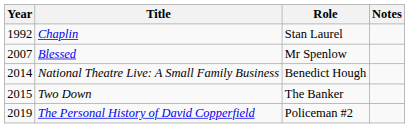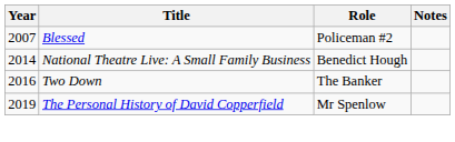 <table class="wikitable">
 <tr>
 <th>Year</th>
 <th>Title</th>
 <th>Role</th>
 <th>Notes</th>
 </tr>
 <tr>
-<td>1992</td>
-<td><em><a href='#'>Chaplin</a></em></td>
-<td>Stan Laurel</td>
-<td></td>
-</tr>
-<tr>
 <td>2007</td>
 <td><em><a href='#'>Blessed</a></em></td>
-<td>Mr Spenlow</td>
+<td>Policeman #2</td>
 <td></td>
 </tr>
 <tr>
 <td>2014</td>
 <td><em>National Theatre Live: A Small Family Business</em></td>
 <td>Benedict Hough</td>
 <td></td>
 </tr>
 <tr>
-<td>2015</td>
+<td>2016</td>
 <td><em>Two Down</em></td>
 <td>The Banker</td>
 <td></td>
 </tr>
 <tr>
 <td>2019</td>
 <td><em><a href='#'>The Personal History of David Copperfield</a></em></td>
-<td>Policeman #2</td>
+<td>Mr Spenlow</td>
 <td></td>
 </tr>
 </table>
